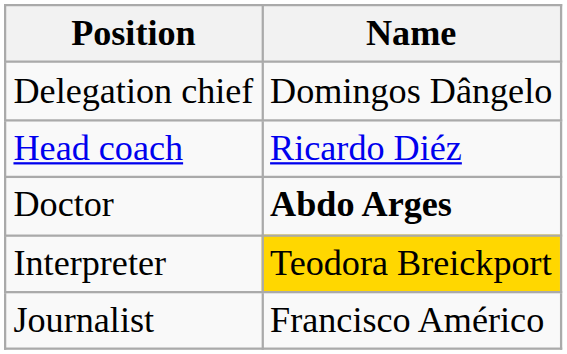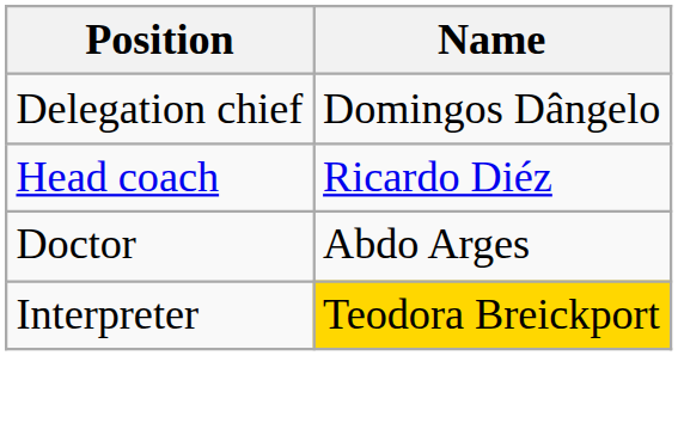 <table class="wikitable">
 <tr>
 <th>Position</th>
 <th>Name</th>
 </tr>
 <tr>
 <td>Delegation chief</td>
 <td> Domingos Dângelo</td>
 </tr>
 <tr>
 <td><a href='#'>Head coach</a></td>
 <td> <a href='#'>Ricardo Diéz</a></td>
 </tr>
 <tr>
 <td>Doctor</td>
-<td><strong> Abdo Arges</strong></td>
+<td> Abdo Arges</td>
 </tr>
 <tr>
 <td>Interpreter</td>
 <td style="background: gold;"> Teodora Breickport</td>
 </tr>
-<tr>
-<td>Journalist</td>
-<td> Francisco Américo</td>
-</tr>
 </table>
